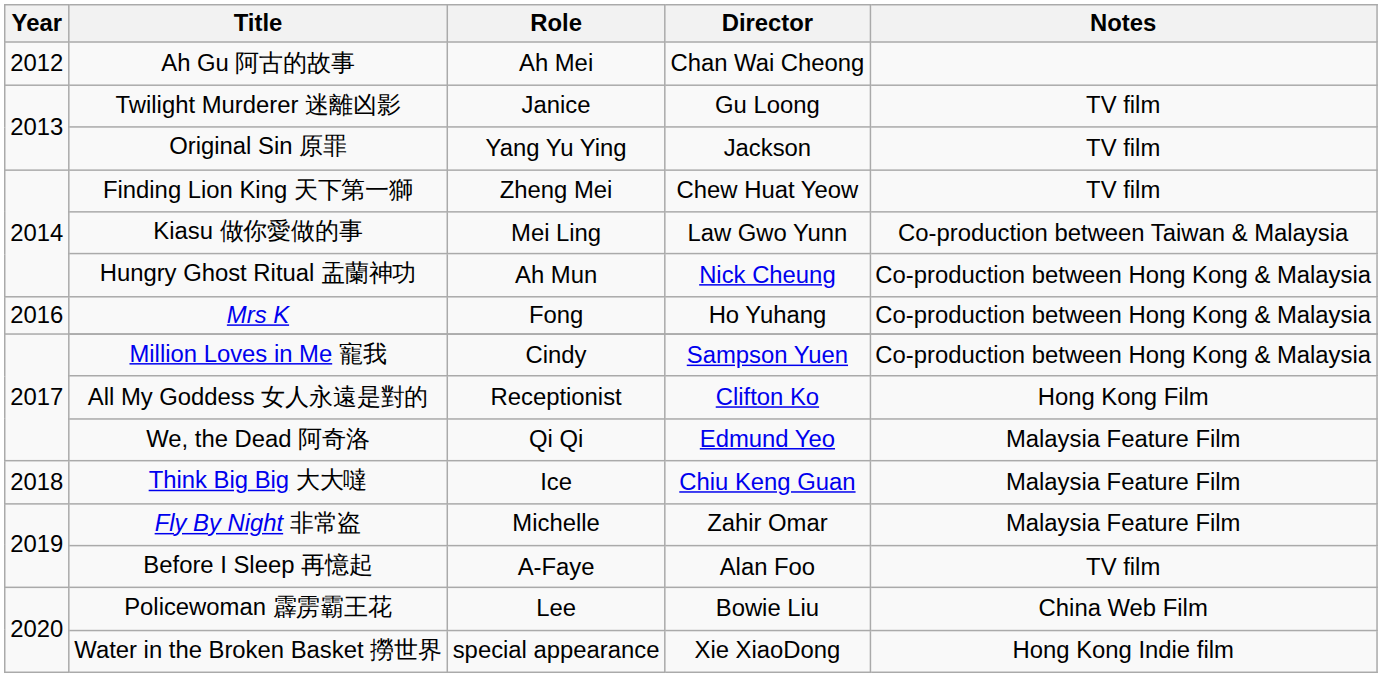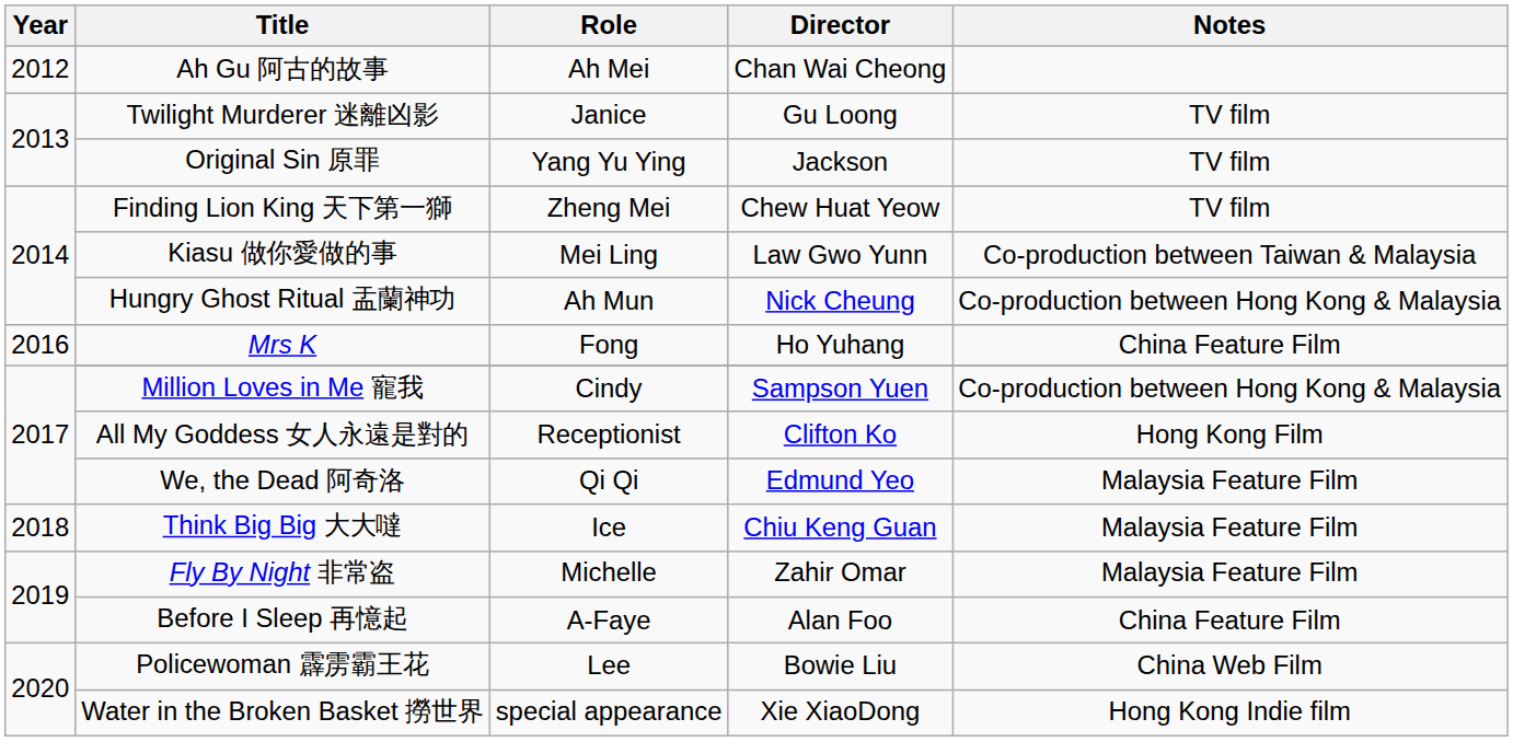 <table class="wikitable sortable">
 <tr>
 <th>Year</th>
 <th>Title</th>
 <th>Role</th>
 <th>Director</th>
 <th class="unsortable">Notes</th>
 </tr>
 <tr align=center>
 <td>2012</td>
 <td>Ah Gu 阿古的故事</td>
 <td>Ah Mei</td>
 <td>Chan Wai Cheong</td>
 <td></td>
 </tr>
 <tr align=center>
 <td rowspan=2>2013</td>
 <td>Twilight Murderer 迷離凶影</td>
 <td>Janice</td>
 <td>Gu Loong</td>
 <td>TV film</td>
 </tr>
 <tr align=center>
 <td>Original Sin 原罪</td>
 <td>Yang Yu Ying</td>
 <td>Jackson</td>
 <td>TV film</td>
 </tr>
 <tr align=center>
 <td rowspan=3>2014</td>
 <td>Finding Lion King 天下第一獅</td>
 <td>Zheng Mei</td>
 <td>Chew Huat Yeow</td>
 <td>TV film</td>
 </tr>
 <tr align=center>
 <td>Kiasu 做你愛做的事</td>
 <td>Mei Ling</td>
 <td>Law Gwo Yunn</td>
 <td>Co-production between Taiwan & Malaysia</td>
 </tr>
 <tr align=center>
 <td>Hungry Ghost Ritual 盂蘭神功</td>
 <td>Ah Mun</td>
 <td><a href='#'>Nick Cheung</a></td>
 <td>Co-production between Hong Kong & Malaysia</td>
 </tr>
 <tr align=center>
 <td rowspan=1>2016</td>
 <td><em><a href='#'>Mrs K</a></em></td>
 <td>Fong</td>
 <td>Ho Yuhang</td>
-<td>Co-production between Hong Kong & Malaysia</td>
+<td>China Feature Film</td>
 </tr>
 <tr align=center>
 <td rowspan=4>2017</td>
 </tr>
 <tr align=center>
 <td><a href='#'>Million Loves in Me</a> 寵我</td>
 <td>Cindy</td>
 <td><a href='#'>Sampson Yuen</a></td>
 <td>Co-production between Hong Kong & Malaysia</td>
 </tr>
 <tr align=center>
 <td>All My Goddess 女人永遠是對的</td>
 <td>Receptionist</td>
 <td><a href='#'>Clifton Ko</a></td>
 <td>Hong Kong Film</td>
 </tr>
 <tr align=center>
 <td>We, the Dead 阿奇洛</td>
 <td>Qi Qi</td>
 <td><a href='#'>Edmund Yeo</a></td>
 <td>Malaysia Feature Film</td>
 </tr>
 <tr align=center>
 <td>2018</td>
 <td><a href='#'>Think Big Big</a> 大大噠</td>
 <td>Ice</td>
 <td><a href='#'>Chiu Keng Guan</a></td>
 <td>Malaysia Feature Film</td>
 </tr>
 <tr align=center>
 <td rowspan=2>2019</td>
 <td><em><a href='#'>Fly By Night</a></em> 非常盗</td>
 <td>Michelle</td>
 <td>Zahir Omar</td>
 <td>Malaysia Feature Film</td>
 </tr>
 <tr align=center>
 <td>Before I Sleep 再憶起</td>
 <td>A-Faye</td>
 <td>Alan Foo</td>
-<td>TV film</td>
+<td>China Feature Film</td>
 </tr>
 <tr align=center>
 <td rowspan=2>2020</td>
 <td>Policewoman 霹雳霸王花</td>
 <td>Lee</td>
 <td>Bowie Liu</td>
 <td>China Web Film</td>
 </tr>
 <tr align=center>
 <td>Water in the Broken Basket 撈世界</td>
 <td>special appearance</td>
 <td>Xie XiaoDong</td>
 <td>Hong Kong Indie film</td>
 </tr>
 </table>
